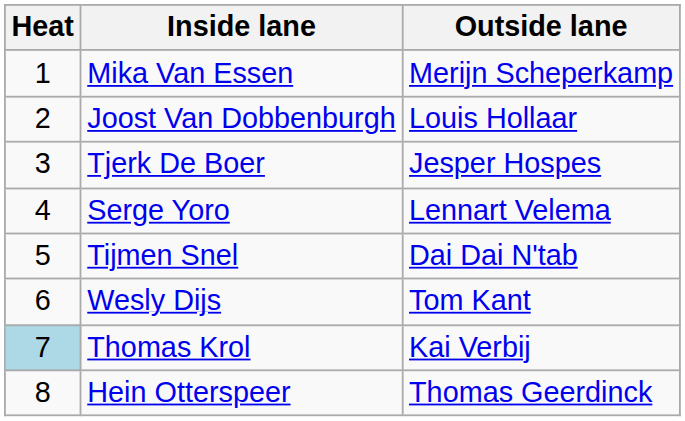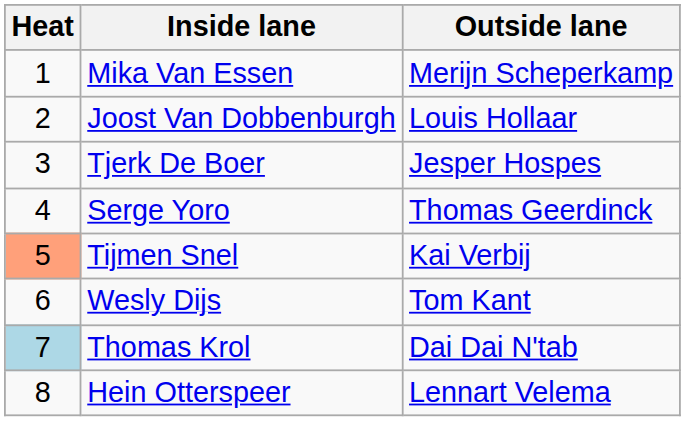 <table class="wikitable">
 <tr>
 <th>Heat</th>
 <th>Inside lane</th>
 <th>Outside lane</th>
 </tr>
 <tr>
 <td align="center">1</td>
 <td><a href='#'>Mika Van Essen</a></td>
 <td><a href='#'>Merijn Scheperkamp</a></td>
 </tr>
 <tr>
 <td align="center">2</td>
 <td><a href='#'>Joost Van Dobbenburgh</a></td>
 <td><a href='#'>Louis Hollaar</a></td>
 </tr>
 <tr>
 <td align="center">3</td>
 <td><a href='#'>Tjerk De Boer</a></td>
 <td><a href='#'>Jesper Hospes</a></td>
 </tr>
 <tr>
 <td align="center">4</td>
 <td><a href='#'>Serge Yoro</a></td>
-<td><a href='#'>Lennart Velema</a></td>
+<td><a href='#'>Thomas Geerdinck</a></td>
 </tr>
 <tr>
-<td align="center">5</td>
+<td align="center" style="background: lightsalmon;">5</td>
 <td><a href='#'>Tijmen Snel</a></td>
-<td><a href='#'>Dai Dai N'tab</a></td>
+<td><a href='#'>Kai Verbij</a></td>
 </tr>
 <tr>
 <td align="center">6</td>
 <td><a href='#'>Wesly Dijs</a></td>
 <td><a href='#'>Tom Kant</a></td>
 </tr>
 <tr>
 <td align="center" style="background: lightblue;">7</td>
 <td><a href='#'>Thomas Krol</a></td>
-<td><a href='#'>Kai Verbij</a></td>
+<td><a href='#'>Dai Dai N'tab</a></td>
 </tr>
 <tr>
 <td align="center">8</td>
 <td><a href='#'>Hein Otterspeer</a></td>
-<td><a href='#'>Thomas Geerdinck</a></td>
+<td><a href='#'>Lennart Velema</a></td>
 </tr>
 </table>
